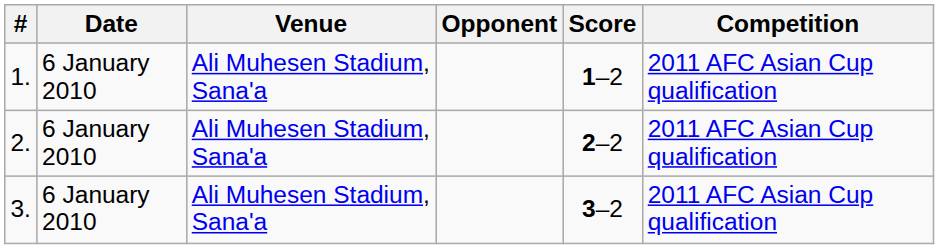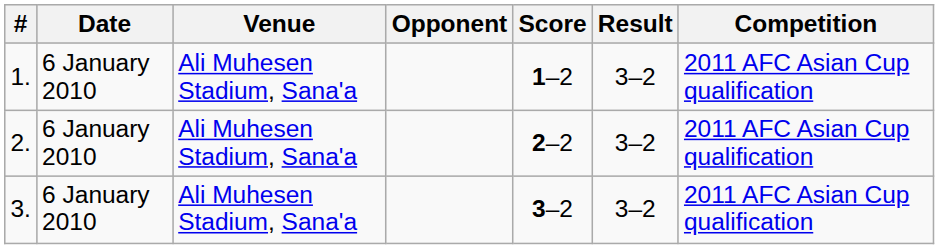 <table class="wikitable">
 <tr>
 <th>#</th>
 <th>Date</th>
 <th>Venue</th>
 <th>Opponent</th>
 <th>Score</th>
+<th>Result</th>
 <th>Competition</th>
 </tr>
 <tr>
 <td>1.</td>
 <td>6 January 2010</td>
 <td><a href='#'>Ali Muhesen Stadium</a>, <a href='#'>Sana'a</a></td>
 <td></td>
 <td align="center"><strong>1</strong>–2</td>
+<td align="center">3–2</td>
 <td><a href='#'>2011 AFC Asian Cup qualification</a></td>
 </tr>
 <tr>
 <td>2.</td>
 <td>6 January 2010</td>
 <td><a href='#'>Ali Muhesen Stadium</a>, <a href='#'>Sana'a</a></td>
 <td></td>
 <td align="center"><strong>2</strong>–2</td>
+<td align="center">3–2</td>
 <td><a href='#'>2011 AFC Asian Cup qualification</a></td>
 </tr>
 <tr>
 <td>3.</td>
 <td>6 January 2010</td>
 <td><a href='#'>Ali Muhesen Stadium</a>, <a href='#'>Sana'a</a></td>
 <td></td>
 <td align="center"><strong>3</strong>–2</td>
+<td align="center">3–2</td>
 <td><a href='#'>2011 AFC Asian Cup qualification</a></td>
 </tr>
 </table>
